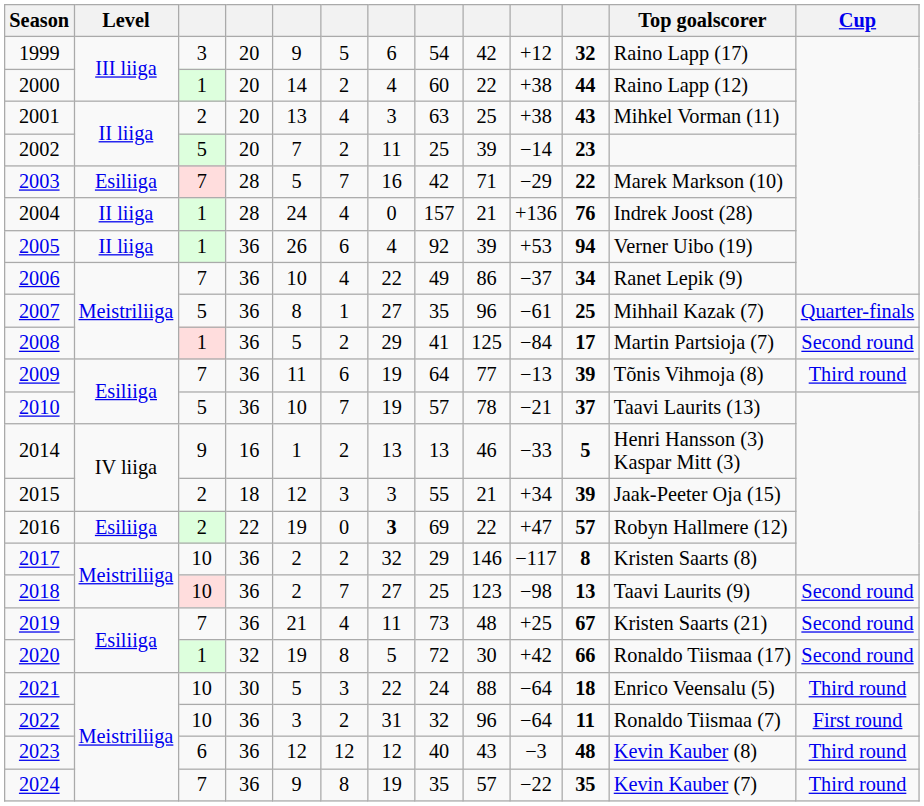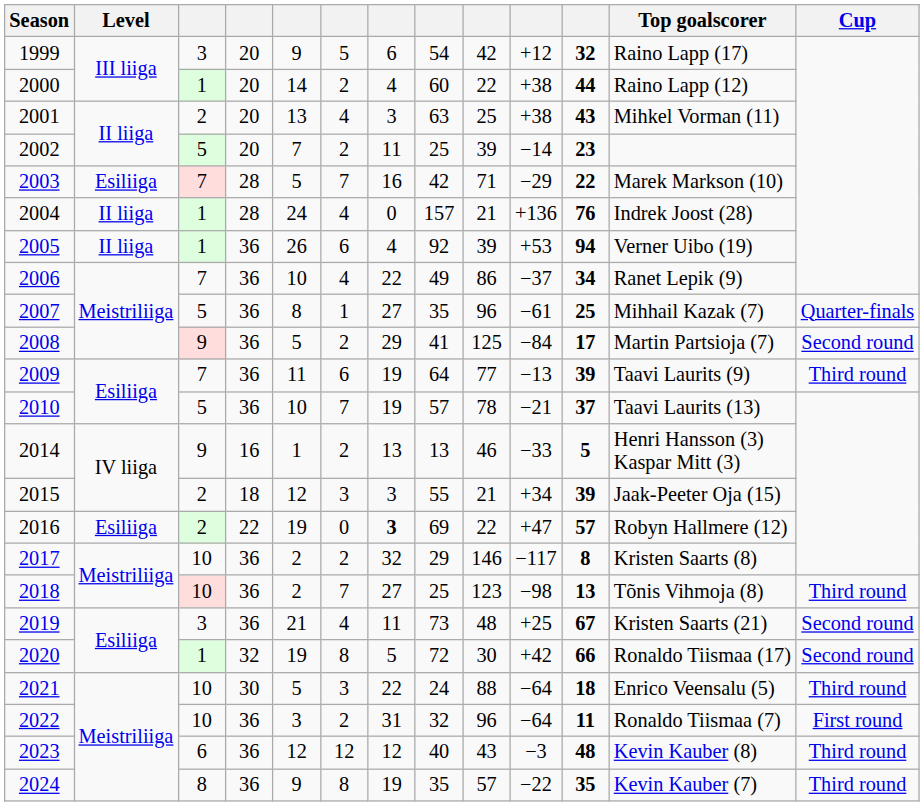 <table class="wikitable collapsible uncollapsed">
 <tr>
 <th>Season</th>
 <th>Level</th>
 <th width=30px></th>
 <th width=30px></th>
 <th width=30px></th>
 <th width=30px></th>
 <th width=30px></th>
 <th width=30px></th>
 <th width=30px></th>
 <th width=30px></th>
 <th width=30px></th>
 <th>Top goalscorer</th>
 <th width=90px><a href='#'>Cup</a></th>
 </tr>
 <tr align=center>
 <td>1999</td>
 <td rowspan="2"><a href='#'>III liiga</a></td>
 <td>3</td>
 <td>20</td>
 <td>9</td>
 <td>5</td>
 <td>6</td>
 <td>54</td>
 <td>42</td>
 <td>+12</td>
 <td><strong>32</strong></td>
 <td align="left"> Raino Lapp (17)</td>
 <td rowspan="8"></td>
 </tr>
 <tr align=center>
 <td>2000</td>
 <td bgcolor="#DDFFDD">1</td>
 <td>20</td>
 <td>14</td>
 <td>2</td>
 <td>4</td>
 <td>60</td>
 <td>22</td>
 <td>+38</td>
 <td><strong>44</strong></td>
 <td align="left"> Raino Lapp (12)</td>
 </tr>
 <tr align=center>
 <td>2001</td>
 <td rowspan="2"><a href='#'>II liiga</a></td>
 <td>2</td>
 <td>20</td>
 <td>13</td>
 <td>4</td>
 <td>3</td>
 <td>63</td>
 <td>25</td>
 <td>+38</td>
 <td><strong>43</strong></td>
 <td align="left"> Mihkel Vorman (11)</td>
 </tr>
 <tr align=center>
 <td>2002</td>
 <td bgcolor="#DDFFDD">5</td>
 <td>20</td>
 <td>7</td>
 <td>2</td>
 <td>11</td>
 <td>25</td>
 <td>39</td>
 <td>−14</td>
 <td><strong>23</strong></td>
 <td></td>
 </tr>
 <tr align=center>
 <td><a href='#'>2003</a></td>
 <td><a href='#'>Esiliiga</a></td>
 <td bgcolor="#FFDDDD">7</td>
 <td>28</td>
 <td>5</td>
 <td>7</td>
 <td>16</td>
 <td>42</td>
 <td>71</td>
 <td>−29</td>
 <td><strong>22</strong></td>
 <td align="left"> Marek Markson (10)</td>
 </tr>
 <tr align=center>
 <td>2004</td>
 <td><a href='#'>II liiga</a></td>
 <td bgcolor="#DDFFDD">1</td>
 <td>28</td>
 <td>24</td>
 <td>4</td>
 <td>0</td>
 <td>157</td>
 <td>21</td>
 <td>+136</td>
 <td><strong>76</strong></td>
 <td align="left"> Indrek Joost (28)</td>
 </tr>
 <tr align=center>
 <td><a href='#'>2005</a></td>
 <td><a href='#'>II liiga</a></td>
 <td bgcolor="#DDFFDD">1</td>
 <td>36</td>
 <td>26</td>
 <td>6</td>
 <td>4</td>
 <td>92</td>
 <td>39</td>
 <td>+53</td>
 <td><strong>94</strong></td>
 <td align="left"> Verner Uibo (19)</td>
 </tr>
 <tr align=center>
 <td><a href='#'>2006</a></td>
 <td rowspan="3"><a href='#'>Meistriliiga</a></td>
 <td>7</td>
 <td>36</td>
 <td>10</td>
 <td>4</td>
 <td>22</td>
 <td>49</td>
 <td>86</td>
 <td>−37</td>
 <td><strong>34</strong></td>
 <td align="left"> Ranet Lepik (9)</td>
 </tr>
 <tr align=center>
 <td><a href='#'>2007</a></td>
 <td>5</td>
 <td>36</td>
 <td>8</td>
 <td>1</td>
 <td>27</td>
 <td>35</td>
 <td>96</td>
 <td>−61</td>
 <td><strong>25</strong></td>
 <td align="left"> Mihhail Kazak (7)</td>
 <td><a href='#'>Quarter-finals</a></td>
 </tr>
 <tr align=center>
 <td><a href='#'>2008</a></td>
-<td bgcolor="#FFDDDD">1</td>
+<td bgcolor="#FFDDDD">9</td>
 <td>36</td>
 <td>5</td>
 <td>2</td>
 <td>29</td>
 <td>41</td>
 <td>125</td>
 <td>−84</td>
 <td><strong>17</strong></td>
 <td align="left"> Martin Partsioja (7)</td>
 <td><a href='#'>Second round</a></td>
 </tr>
 <tr align=center>
 <td><a href='#'>2009</a></td>
 <td rowspan="2"><a href='#'>Esiliiga</a></td>
 <td>7</td>
 <td>36</td>
 <td>11</td>
 <td>6</td>
 <td>19</td>
 <td>64</td>
 <td>77</td>
 <td>−13</td>
 <td><strong>39</strong></td>
-<td align=left> Tõnis Vihmoja (8)</td>
+<td align="left"> Taavi Laurits (9)</td>
 <td><a href='#'>Third round</a></td>
 </tr>
 <tr align=center>
 <td><a href='#'>2010</a></td>
 <td>5</td>
 <td>36</td>
 <td>10</td>
 <td>7</td>
 <td>19</td>
 <td>57</td>
 <td>78</td>
 <td>−21</td>
 <td><strong>37</strong></td>
 <td align="left"> Taavi Laurits (13)</td>
 <td rowspan="5"></td>
 </tr>
 <tr align=center>
 <td>2014</td>
 <td rowspan="2">IV liiga</td>
 <td>9</td>
 <td>16</td>
 <td>1</td>
 <td>2</td>
 <td>13</td>
 <td>13</td>
 <td>46</td>
 <td>−33</td>
 <td><strong>5</strong></td>
 <td align=left> Henri Hansson (3) <br> Kaspar Mitt (3)</td>
 </tr>
 <tr align=center>
 <td>2015</td>
 <td>2</td>
 <td>18</td>
 <td>12</td>
 <td>3</td>
 <td>3</td>
 <td>55</td>
 <td>21</td>
 <td>+34</td>
 <td><strong>39</strong></td>
 <td align=left>  Jaak-Peeter Oja (15)</td>
 </tr>
 <tr align=center>
 <td>2016</td>
 <td><a href='#'>Esiliiga</a></td>
 <td bgcolor="#DDFFDD">2</td>
 <td>22</td>
 <td>19</td>
 <td>0</td>
 <td><strong>3</strong></td>
 <td>69</td>
 <td>22</td>
 <td>+47</td>
 <td><strong>57</strong></td>
 <td align=left> Robyn Hallmere (12)</td>
 </tr>
 <tr align=center>
 <td><a href='#'>2017</a></td>
 <td rowspan=2><a href='#'>Meistriliiga</a></td>
 <td>10</td>
 <td>36</td>
 <td>2</td>
 <td>2</td>
 <td>32</td>
 <td>29</td>
 <td>146</td>
 <td>−117</td>
 <td><strong>8</strong></td>
 <td align=left> Kristen Saarts (8)</td>
 </tr>
 <tr align=center>
 <td><a href='#'>2018</a></td>
 <td bgcolor="#FFDDDD">10</td>
 <td>36</td>
 <td>2</td>
 <td>7</td>
 <td>27</td>
 <td>25</td>
 <td>123</td>
 <td>−98</td>
 <td><strong>13</strong></td>
-<td align="left"> Taavi Laurits (9)</td>
-<td><a href='#'>Second round</a></td>
+<td align=left> Tõnis Vihmoja (8)</td>
+<td><a href='#'>Third round</a></td>
 </tr>
 <tr align=center>
 <td><a href='#'>2019</a></td>
 <td rowspan=2><a href='#'>Esiliiga</a></td>
-<td>7</td>
+<td>3</td>
 <td>36</td>
 <td>21</td>
 <td>4</td>
 <td>11</td>
 <td>73</td>
 <td>48</td>
 <td>+25</td>
 <td><strong>67</strong></td>
 <td align=left> Kristen Saarts (21)</td>
 <td><a href='#'>Second round</a></td>
 </tr>
 <tr align=center>
 <td><a href='#'>2020</a></td>
 <td bgcolor="#DDFFDD">1</td>
 <td>32</td>
 <td>19</td>
 <td>8</td>
 <td>5</td>
 <td>72</td>
 <td>30</td>
 <td>+42</td>
 <td><strong>66</strong></td>
 <td align=left> Ronaldo Tiismaa (17)</td>
 <td><a href='#'>Second round</a></td>
 </tr>
 <tr align=center>
 <td><a href='#'>2021</a></td>
 <td rowspan="4"><a href='#'>Meistriliiga</a></td>
 <td>10</td>
 <td>30</td>
 <td>5</td>
 <td>3</td>
 <td>22</td>
 <td>24</td>
 <td>88</td>
 <td>−64</td>
 <td><strong>18</strong></td>
 <td align=left> Enrico Veensalu (5)</td>
 <td><a href='#'>Third round</a></td>
 </tr>
 <tr align=center>
 <td><a href='#'>2022</a></td>
 <td>10</td>
 <td>36</td>
 <td>3</td>
 <td>2</td>
 <td>31</td>
 <td>32</td>
 <td>96</td>
 <td>−64</td>
 <td><strong>11</strong></td>
 <td align=left> Ronaldo Tiismaa (7)</td>
 <td><a href='#'>First round</a></td>
 </tr>
 <tr align=center>
 <td><a href='#'>2023</a></td>
 <td>6</td>
 <td>36</td>
 <td>12</td>
 <td>12</td>
 <td>12</td>
 <td>40</td>
 <td>43</td>
 <td>−3</td>
 <td><strong>48</strong></td>
 <td align=left> <a href='#'>Kevin Kauber</a> (8)</td>
 <td><a href='#'>Third round</a></td>
 </tr>
 <tr align=center>
 <td><a href='#'>2024</a></td>
-<td>7</td>
+<td>8</td>
 <td>36</td>
 <td>9</td>
 <td>8</td>
 <td>19</td>
 <td>35</td>
 <td>57</td>
 <td>−22</td>
 <td><strong>35</strong></td>
 <td align=left> <a href='#'>Kevin Kauber</a> (7)</td>
 <td><a href='#'>Third round</a></td>
 </tr>
 </table>
